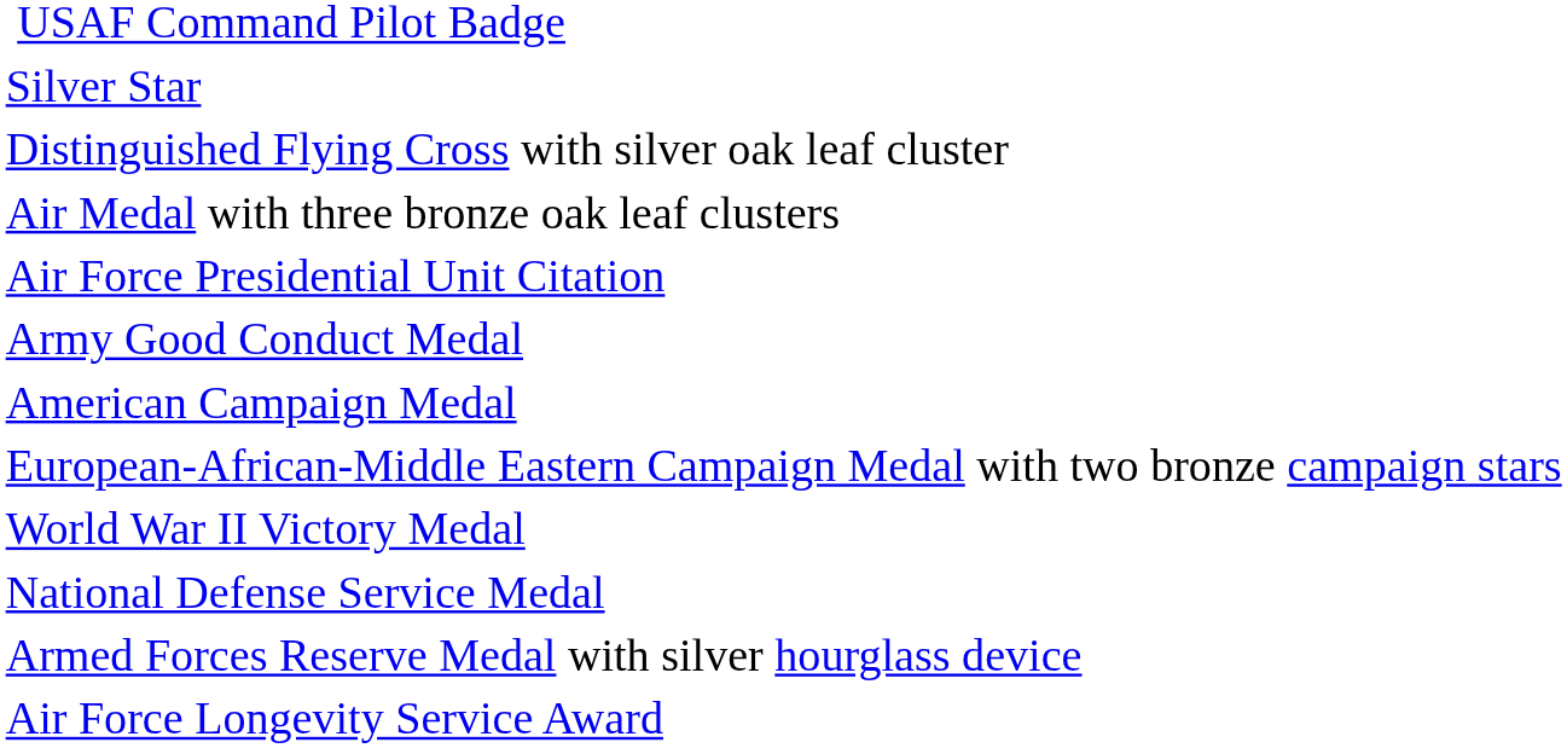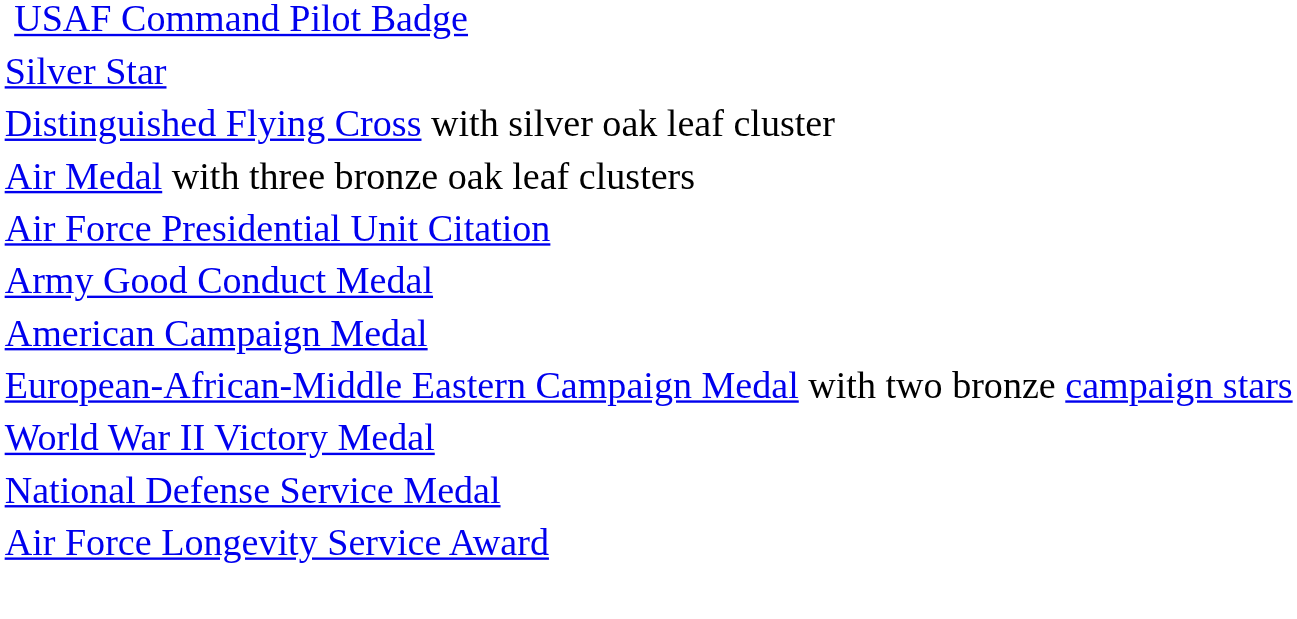 <table>
 <tr>
 <td colspan="2">  <a href='#'>USAF Command Pilot Badge</a></td>
 </tr>
 <tr>
 <td></td>
 <td><a href='#'>Silver Star</a></td>
 </tr>
 <tr>
 <td></td>
 <td><a href='#'>Distinguished Flying Cross</a> with silver oak leaf cluster</td>
 </tr>
 <tr>
 <td></td>
 <td><a href='#'>Air Medal</a> with three bronze oak leaf clusters</td>
 </tr>
 <tr>
 <td></td>
 <td><a href='#'>Air Force Presidential Unit Citation</a></td>
 </tr>
 <tr>
 <td></td>
 <td><a href='#'>Army Good Conduct Medal</a></td>
 </tr>
 <tr>
 <td></td>
 <td><a href='#'>American Campaign Medal</a></td>
 </tr>
 <tr>
 <td></td>
 <td><a href='#'>European-African-Middle Eastern Campaign Medal</a> with two bronze <a href='#'>campaign stars</a></td>
 </tr>
 <tr>
 <td></td>
 <td><a href='#'>World War II Victory Medal</a></td>
 </tr>
 <tr>
 <td></td>
 <td><a href='#'>National Defense Service Medal</a></td>
 </tr>
 <tr>
 <td></td>
-<td><a href='#'>Armed Forces Reserve Medal</a> with silver <a href='#'>hourglass device</a></td>
-</tr>
-<tr>
-<td></td>
 <td><a href='#'>Air Force Longevity Service Award</a></td>
 </tr>
 </table>
